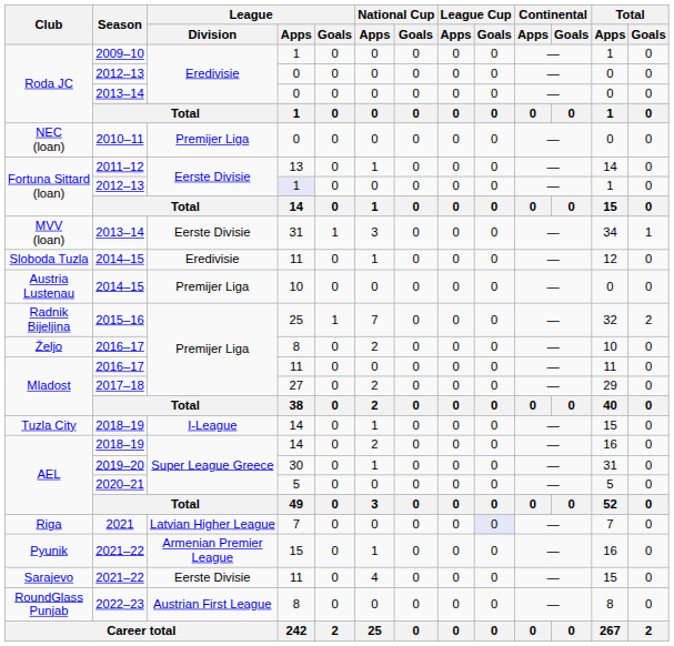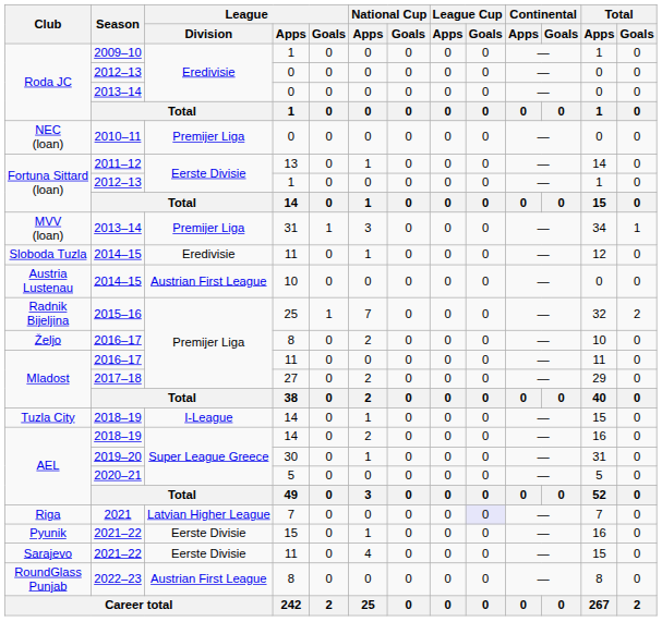 <table class="wikitable" style="text-align: center;">
 <tr>
 <th rowspan="2">Club</th>
 <th rowspan="2">Season</th>
 <th colspan="3">League</th>
 <th colspan="2">National Cup</th>
 <th colspan="2">League Cup</th>
 <th colspan="2">Continental</th>
 <th colspan="2">Total</th>
 </tr>
 <tr>
 <th>Division</th>
 <th>Apps</th>
 <th>Goals</th>
 <th>Apps</th>
 <th>Goals</th>
 <th>Apps</th>
 <th>Goals</th>
 <th>Apps</th>
 <th>Goals</th>
 <th>Apps</th>
 <th>Goals</th>
 </tr>
 <tr>
 <td rowspan="4"><a href='#'>Roda JC</a></td>
 <td><a href='#'>2009–10</a></td>
 <td rowspan="3"><a href='#'>Eredivisie</a></td>
 <td>1</td>
 <td>0</td>
 <td>0</td>
 <td>0</td>
 <td>0</td>
 <td>0</td>
 <td colspan="2">—</td>
 <td>1</td>
 <td>0</td>
 </tr>
 <tr>
 <td><a href='#'>2012–13</a></td>
 <td>0</td>
 <td>0</td>
 <td>0</td>
 <td>0</td>
 <td>0</td>
 <td>0</td>
 <td colspan="2">—</td>
 <td>0</td>
 <td>0</td>
 </tr>
 <tr>
 <td><a href='#'>2013–14</a></td>
 <td>0</td>
 <td>0</td>
 <td>0</td>
 <td>0</td>
 <td>0</td>
 <td>0</td>
 <td colspan="2">—</td>
 <td>0</td>
 <td>0</td>
 </tr>
 <tr>
 <th colspan="2">Total</th>
 <th>1</th>
 <th>0</th>
 <th>0</th>
 <th>0</th>
 <th>0</th>
 <th>0</th>
 <th>0</th>
 <th>0</th>
 <th>1</th>
 <th>0</th>
 </tr>
 <tr>
 <td rowspan="1"><a href='#'>NEC</a> <br>(loan)</td>
 <td><a href='#'>2010–11</a></td>
 <td rowspan="1"><a href='#'>Premijer Liga</a></td>
 <td>0</td>
 <td>0</td>
 <td>0</td>
 <td>0</td>
 <td>0</td>
 <td>0</td>
 <td colspan="2">—</td>
 <td>0</td>
 <td>0</td>
 </tr>
 <tr>
 <td rowspan="3"><a href='#'>Fortuna Sittard</a> <br>(loan)</td>
 <td><a href='#'>2011–12</a></td>
 <td rowspan="2"><a href='#'>Eerste Divisie</a></td>
 <td>13</td>
 <td>0</td>
 <td>1</td>
 <td>0</td>
 <td>0</td>
 <td>0</td>
 <td colspan="2">—</td>
 <td>14</td>
 <td>0</td>
 </tr>
 <tr>
 <td><a href='#'>2012–13</a></td>
-<td style="background: lavender;">1</td>
+<td>1</td>
 <td>0</td>
 <td>0</td>
 <td>0</td>
 <td>0</td>
 <td>0</td>
 <td colspan="2">—</td>
 <td>1</td>
 <td>0</td>
 </tr>
 <tr>
 <th colspan="2">Total</th>
 <th>14</th>
 <th>0</th>
 <th>1</th>
 <th>0</th>
 <th>0</th>
 <th>0</th>
 <th>0</th>
 <th>0</th>
 <th>15</th>
 <th>0</th>
 </tr>
 <tr>
 <td rowspan="1"><a href='#'>MVV</a> <br>(loan)</td>
 <td><a href='#'>2013–14</a></td>
-<td rowspan="1">Eerste Divisie</td>
+<td rowspan="1"><a href='#'>Premijer Liga</a></td>
 <td>31</td>
 <td>1</td>
 <td>3</td>
 <td>0</td>
 <td>0</td>
 <td>0</td>
 <td colspan="2">—</td>
 <td>34</td>
 <td>1</td>
 </tr>
 <tr>
 <td rowspan="1"><a href='#'>Sloboda Tuzla</a></td>
 <td><a href='#'>2014–15</a></td>
 <td rowspan="1">Eredivisie</td>
 <td>11</td>
 <td>0</td>
 <td>1</td>
 <td>0</td>
 <td>0</td>
 <td>0</td>
 <td colspan="2">—</td>
 <td>12</td>
 <td>0</td>
 </tr>
 <tr>
 <td rowspan="1"><a href='#'>Austria <br>Lustenau</a></td>
 <td><a href='#'>2014–15</a></td>
-<td rowspan="1">Premijer Liga</td>
+<td rowspan="1"><a href='#'>Austrian First League</a></td>
 <td>10</td>
 <td>0</td>
 <td>0</td>
 <td>0</td>
 <td>0</td>
 <td>0</td>
 <td colspan="2">—</td>
 <td>0</td>
 <td>0</td>
 </tr>
 <tr>
 <td rowspan="1"><a href='#'>Radnik <br>Bijeljina</a></td>
 <td><a href='#'>2015–16</a></td>
 <td rowspan="4">Premijer Liga</td>
 <td>25</td>
 <td>1</td>
 <td>7</td>
 <td>0</td>
 <td>0</td>
 <td>0</td>
 <td colspan="2">—</td>
 <td>32</td>
 <td>2</td>
 </tr>
 <tr>
 <td rowspan="1"><a href='#'>Željo</a></td>
 <td><a href='#'>2016–17</a></td>
 <td>8</td>
 <td>0</td>
 <td>2</td>
 <td>0</td>
 <td>0</td>
 <td>0</td>
 <td colspan="2">—</td>
 <td>10</td>
 <td>0</td>
 </tr>
 <tr>
 <td rowspan="3"><a href='#'>Mladost</a></td>
 <td><a href='#'>2016–17</a></td>
 <td>11</td>
 <td>0</td>
 <td>0</td>
 <td>0</td>
 <td>0</td>
 <td>0</td>
 <td colspan="2">—</td>
 <td>11</td>
 <td>0</td>
 </tr>
 <tr>
 <td><a href='#'>2017–18</a></td>
 <td>27</td>
 <td>0</td>
 <td>2</td>
 <td>0</td>
 <td>0</td>
 <td>0</td>
 <td colspan="2">—</td>
 <td>29</td>
 <td>0</td>
 </tr>
 <tr>
 <th colspan="2">Total</th>
 <th>38</th>
 <th>0</th>
 <th>2</th>
 <th>0</th>
 <th>0</th>
 <th>0</th>
 <th>0</th>
 <th>0</th>
 <th>40</th>
 <th>0</th>
 </tr>
 <tr>
 <td rowspan="1"><a href='#'>Tuzla City</a></td>
 <td><a href='#'>2018–19</a></td>
 <td rowspan="1"><a href='#'>I-League</a></td>
 <td>14</td>
 <td>0</td>
 <td>1</td>
 <td>0</td>
 <td>0</td>
 <td>0</td>
 <td colspan="2">—</td>
 <td>15</td>
 <td>0</td>
 </tr>
 <tr>
 <td rowspan="4"><a href='#'>AEL</a></td>
 <td><a href='#'>2018–19</a></td>
 <td rowspan="3"><a href='#'>Super League Greece</a></td>
 <td>14</td>
 <td>0</td>
 <td>2</td>
 <td>0</td>
 <td>0</td>
 <td>0</td>
 <td colspan="2">—</td>
 <td>16</td>
 <td>0</td>
 </tr>
 <tr>
 <td><a href='#'>2019–20</a></td>
 <td>30</td>
 <td>0</td>
 <td>1</td>
 <td>0</td>
 <td>0</td>
 <td>0</td>
 <td colspan="2">—</td>
 <td>31</td>
 <td>0</td>
 </tr>
 <tr>
 <td><a href='#'>2020–21</a></td>
 <td>5</td>
 <td>0</td>
 <td>0</td>
 <td>0</td>
 <td>0</td>
 <td>0</td>
 <td colspan="2">—</td>
 <td>5</td>
 <td>0</td>
 </tr>
 <tr>
 <th colspan="2">Total</th>
 <th>49</th>
 <th>0</th>
 <th>3</th>
 <th>0</th>
 <th>0</th>
 <th>0</th>
 <th>0</th>
 <th>0</th>
 <th>52</th>
 <th>0</th>
 </tr>
 <tr>
 <td rowspan="1"><a href='#'>Riga</a></td>
 <td><a href='#'>2021</a></td>
 <td rowspan="1"><a href='#'>Latvian Higher League</a></td>
 <td>7</td>
 <td>0</td>
 <td>0</td>
 <td>0</td>
 <td>0</td>
 <td style="background: lavender;">0</td>
 <td colspan="2">—</td>
 <td>7</td>
 <td>0</td>
 </tr>
 <tr>
 <td rowspan="1"><a href='#'>Pyunik</a></td>
 <td><a href='#'>2021–22</a></td>
-<td rowspan="1"><a href='#'>Armenian Premier <br>League</a></td>
+<td rowspan="1">Eerste Divisie</td>
 <td>15</td>
 <td>0</td>
 <td>1</td>
 <td>0</td>
 <td>0</td>
 <td>0</td>
 <td colspan="2">—</td>
 <td>16</td>
 <td>0</td>
 </tr>
 <tr>
 <td rowspan="1"><a href='#'>Sarajevo</a></td>
 <td><a href='#'>2021–22</a></td>
 <td rowspan="1">Eerste Divisie</td>
 <td>11</td>
 <td>0</td>
 <td>4</td>
 <td>0</td>
 <td>0</td>
 <td>0</td>
 <td colspan="2">—</td>
 <td>15</td>
 <td>0</td>
 </tr>
 <tr>
 <td rowspan="1"><a href='#'>RoundGlass <br>Punjab</a></td>
 <td><a href='#'>2022–23</a></td>
 <td rowspan="1"><a href='#'>Austrian First League</a></td>
 <td>8</td>
 <td>0</td>
 <td>0</td>
 <td>0</td>
 <td>0</td>
 <td>0</td>
 <td colspan="2">—</td>
 <td>8</td>
 <td>0</td>
 </tr>
 <tr>
 <th colspan="3">Career total</th>
 <th>242</th>
 <th>2</th>
 <th>25</th>
 <th>0</th>
 <th>0</th>
 <th>0</th>
 <th>0</th>
 <th>0</th>
 <th>267</th>
 <th>2</th>
 </tr>
 </table>
